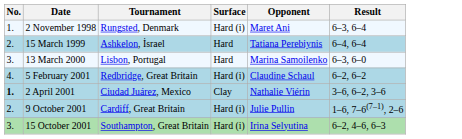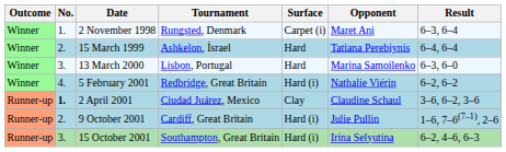 <table class="sortable wikitable" style="font-size:97%;">
 <tr>
+<th><strong>Outcome</strong></th>
 <th><strong>No.</strong></th>
 <th><strong>Date</strong></th>
 <th><strong>Tournament</strong></th>
 <th><strong>Surface</strong></th>
 <th><strong>Opponent</strong></th>
 <th><strong>Result</strong></th>
 </tr>
 <tr style="background:#f0f8ff;">
+<td bgcolor="98FB98">Winner</td>
 <td>1.</td>
 <td>2 November 1998</td>
 <td><a href='#'>Rungsted</a>, Denmark</td>
-<td>Hard (i)</td>
+<td>Carpet (i)</td>
 <td> <a href='#'>Maret Ani</a></td>
 <td>6–3, 6–4</td>
 </tr>
 <tr style="background:lightblue;">
+<td bgcolor="98FB98">Winner</td>
 <td>2.</td>
 <td>15 March 1999</td>
 <td><a href='#'>Ashkelon</a>, İsrael</td>
 <td>Hard</td>
 <td> <a href='#'>Tatiana Perebiynis</a></td>
 <td>6–4, 6–4</td>
 </tr>
 <tr style="background:#f0f8ff;">
+<td bgcolor="98FB98">Winner</td>
 <td>3.</td>
 <td>13 March 2000</td>
 <td><a href='#'>Lisbon</a>, Portugal</td>
 <td>Hard</td>
 <td> <a href='#'>Marina Samoilenko</a></td>
 <td>6–3, 6–0</td>
 </tr>
 <tr style="background:lightblue;">
+<td bgcolor="98FB98">Winner</td>
 <td>4.</td>
 <td>5 February 2001</td>
 <td><a href='#'>Redbridge</a>, Great Britain</td>
 <td>Hard (i)</td>
-<td> <a href='#'>Claudine Schaul</a></td>
+<td> <a href='#'>Nathalie Viérin</a></td>
 <td>6–2, 6–2</td>
 </tr>
 <tr style="background:lightblue;">
+<td bgcolor="FFA07A">Runner-up</td>
 <td><strong>1.</strong></td>
 <td>2 April 2001</td>
 <td><a href='#'>Ciudad Juárez</a>, Mexico</td>
 <td>Clay</td>
-<td> <a href='#'>Nathalie Viérin</a></td>
+<td> <a href='#'>Claudine Schaul</a></td>
 <td>3–6, 6–2, 3–6</td>
 </tr>
 <tr style="background:lightblue;">
+<td bgcolor="FFA07A">Runner-up</td>
 <td>2.</td>
 <td>9 October 2001</td>
 <td><a href='#'>Cardiff</a>, Great Britain</td>
 <td>Hard (i)</td>
 <td> <a href='#'>Julie Pullin</a></td>
 <td>1–6, 7–6<sup>(7–1)</sup>, 2–6</td>
 </tr>
 <tr style="background:#addfad;">
+<td bgcolor="FFA07A">Runner-up</td>
 <td>3.</td>
 <td>15 October 2001</td>
 <td><a href='#'>Southampton</a>, Great Britain</td>
 <td>Hard (i)</td>
 <td> <a href='#'>Irina Selyutina</a></td>
 <td>6–2, 4–6, 6–3</td>
 </tr>
 </table>
